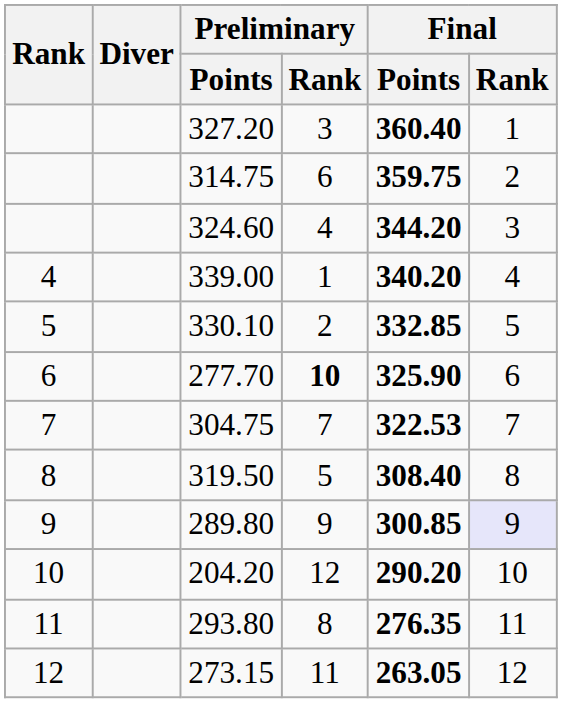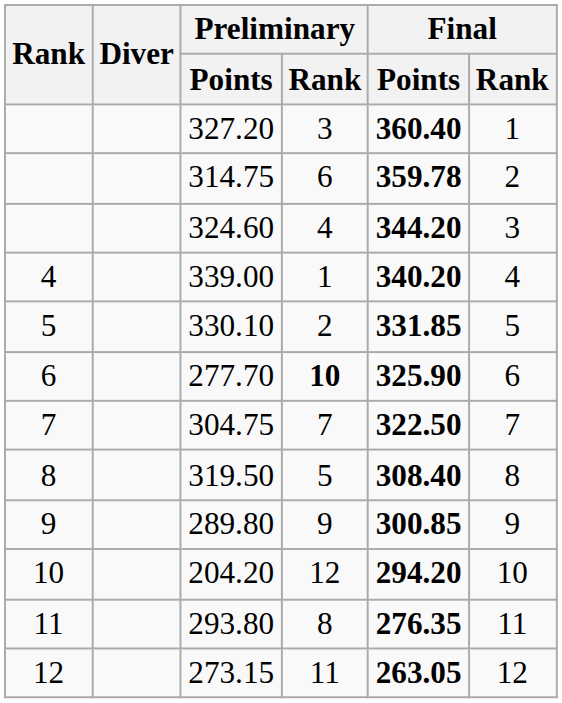 <table class="wikitable sortable" style="text-align:center">
 <tr>
 <th rowspan=2>Rank</th>
 <th rowspan=2>Diver</th>
 <th colspan=2>Preliminary</th>
 <th colspan=2>Final</th>
 </tr>
 <tr>
 <th>Points</th>
 <th>Rank</th>
 <th>Points</th>
 <th>Rank</th>
 </tr>
 <tr>
 <td></td>
 <td align=left></td>
 <td>327.20</td>
 <td>3</td>
 <td><strong>360.40</strong></td>
 <td>1</td>
 </tr>
 <tr>
 <td></td>
 <td align=left></td>
 <td>314.75</td>
 <td>6</td>
-<td><strong>359.75</strong></td>
+<td><strong>359.78</strong></td>
 <td>2</td>
 </tr>
 <tr>
 <td></td>
 <td align=left></td>
 <td>324.60</td>
 <td>4</td>
 <td><strong>344.20</strong></td>
 <td>3</td>
 </tr>
 <tr>
 <td>4</td>
 <td align=left></td>
 <td>339.00</td>
 <td>1</td>
 <td><strong>340.20</strong></td>
 <td>4</td>
 </tr>
 <tr>
 <td>5</td>
 <td align=left></td>
 <td>330.10</td>
 <td>2</td>
-<td><strong>332.85</strong></td>
+<td><strong>331.85</strong></td>
 <td>5</td>
 </tr>
 <tr>
 <td>6</td>
 <td align=left></td>
 <td>277.70</td>
 <td><strong>10</strong></td>
 <td><strong>325.90</strong></td>
 <td>6</td>
 </tr>
 <tr>
 <td>7</td>
 <td align=left></td>
 <td>304.75</td>
 <td>7</td>
-<td><strong>322.53</strong></td>
+<td><strong>322.50</strong></td>
 <td>7</td>
 </tr>
 <tr>
 <td>8</td>
 <td align=left></td>
 <td>319.50</td>
 <td>5</td>
 <td><strong>308.40</strong></td>
 <td>8</td>
 </tr>
 <tr>
 <td>9</td>
 <td align=left></td>
 <td>289.80</td>
 <td>9</td>
 <td><strong>300.85</strong></td>
-<td style="background: lavender;">9</td>
+<td>9</td>
 </tr>
 <tr>
 <td>10</td>
 <td align=left></td>
 <td>204.20</td>
 <td>12</td>
-<td><strong>290.20</strong></td>
+<td><strong>294.20</strong></td>
 <td>10</td>
 </tr>
 <tr>
 <td>11</td>
 <td align=left></td>
 <td>293.80</td>
 <td>8</td>
 <td><strong>276.35</strong></td>
 <td>11</td>
 </tr>
 <tr>
 <td>12</td>
 <td align=left></td>
 <td>273.15</td>
 <td>11</td>
 <td><strong>263.05</strong></td>
 <td>12</td>
 </tr>
 </table>
